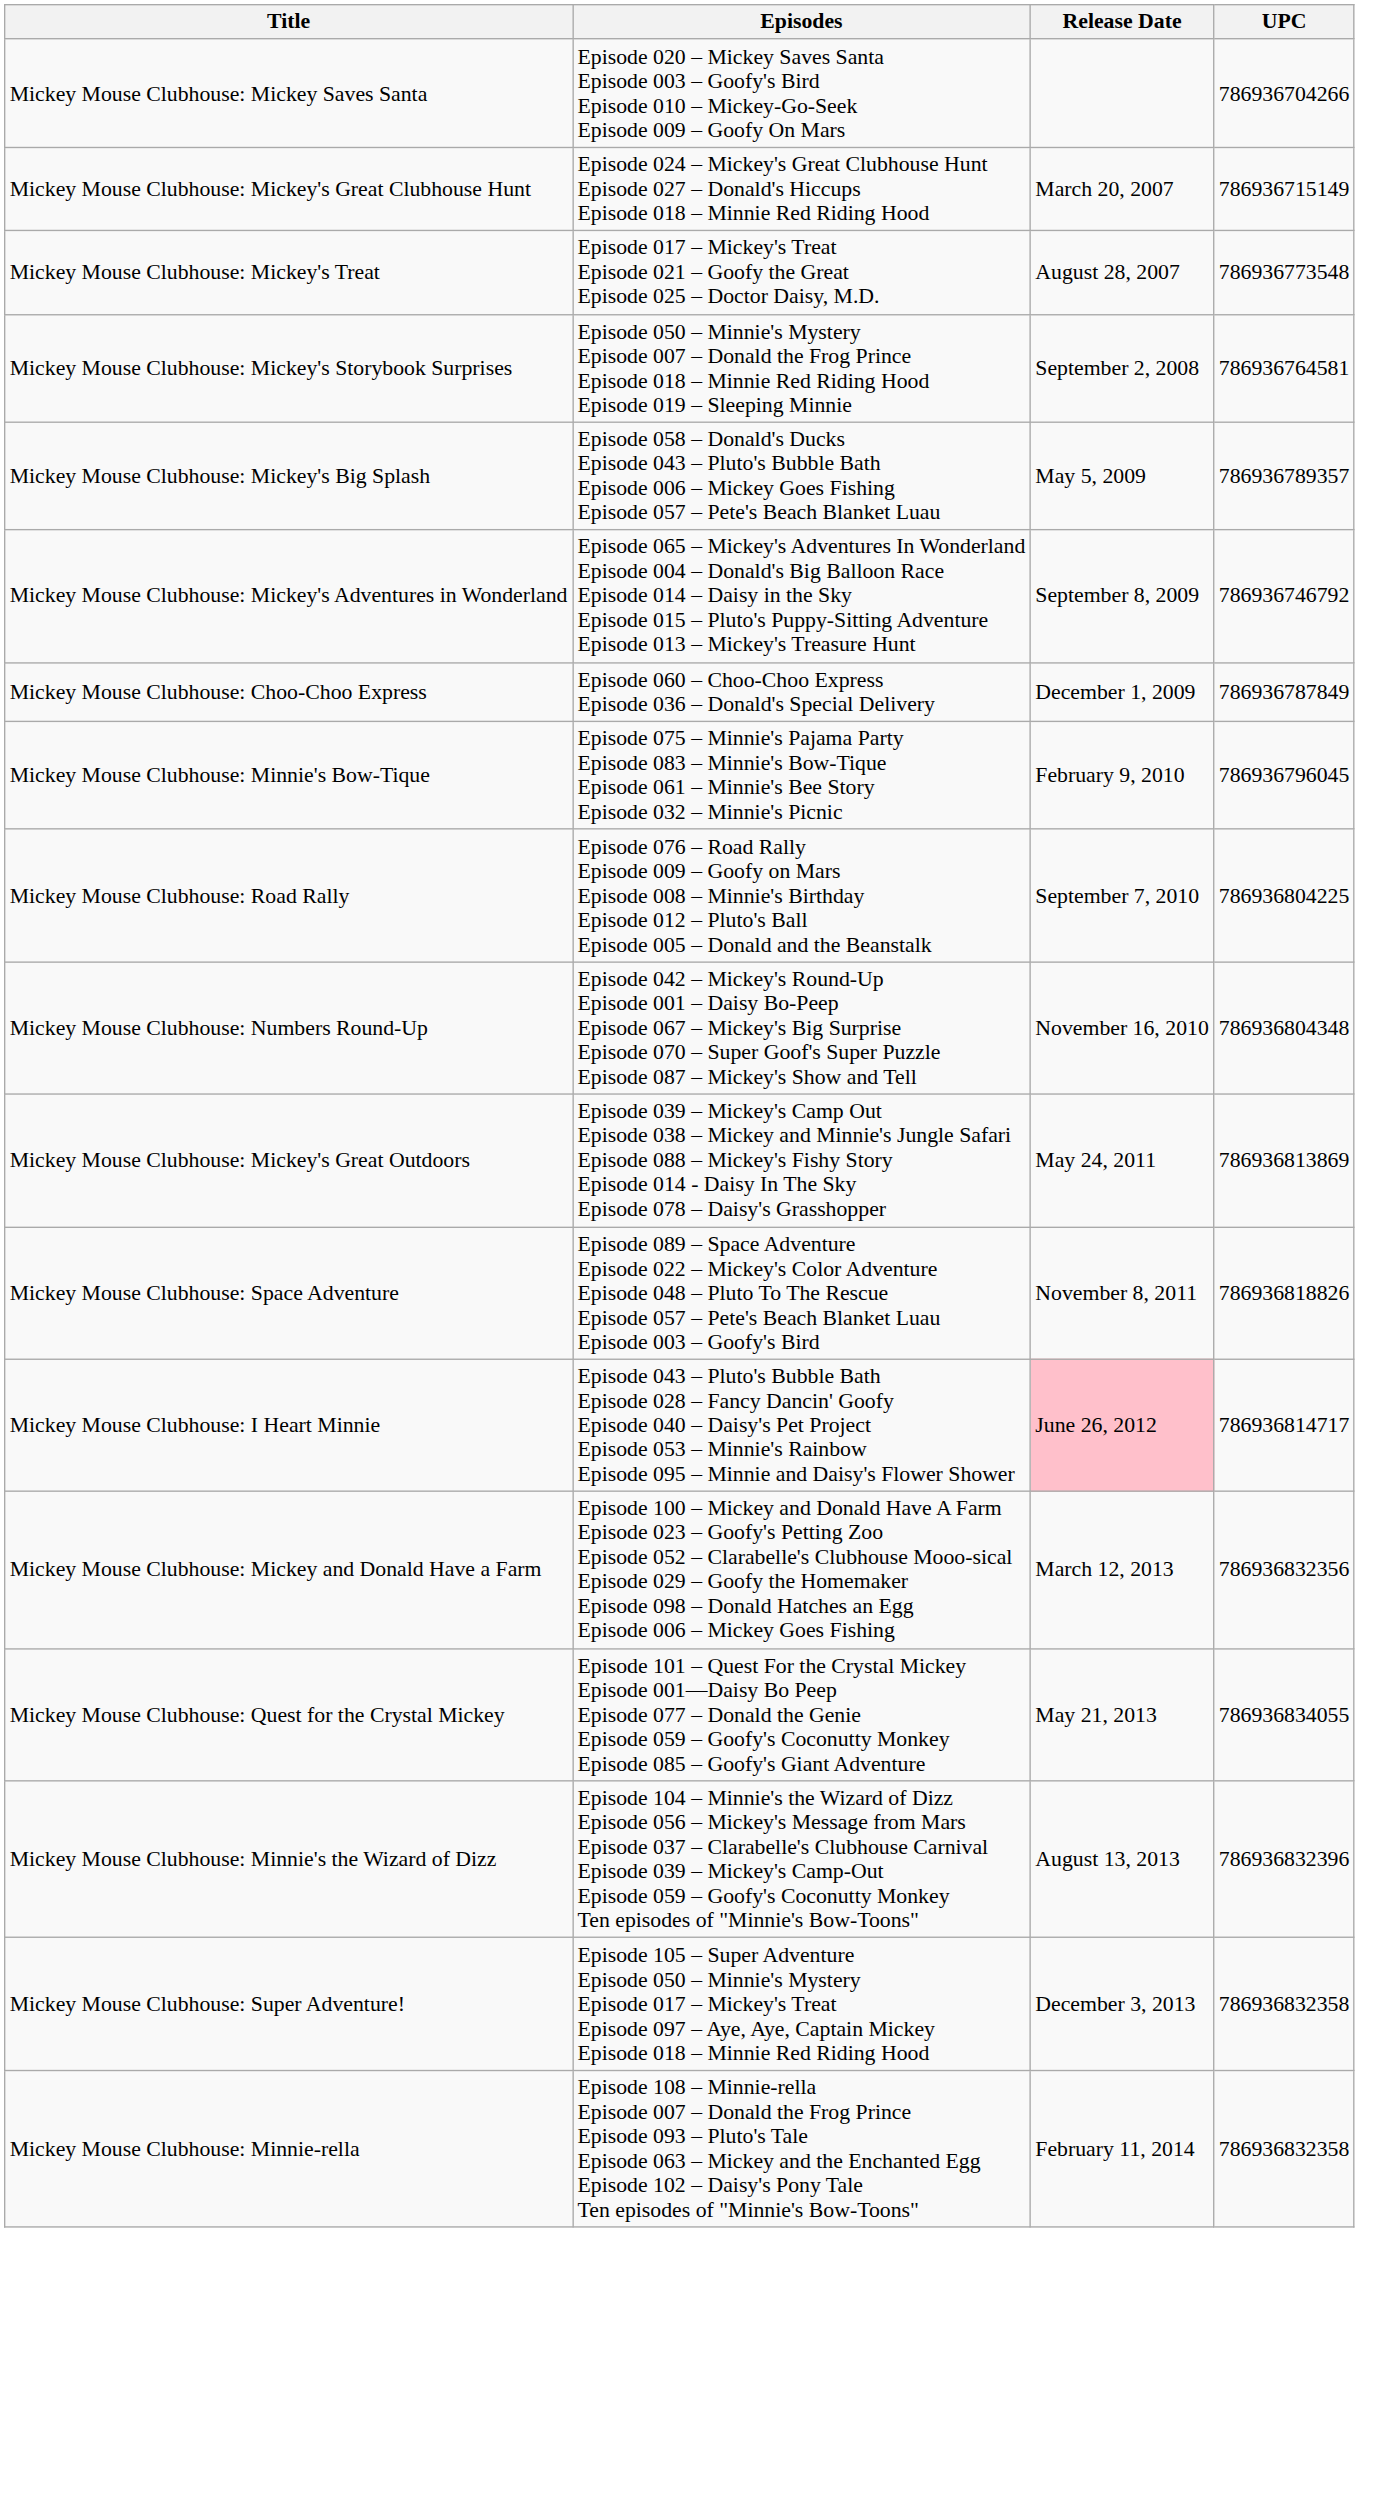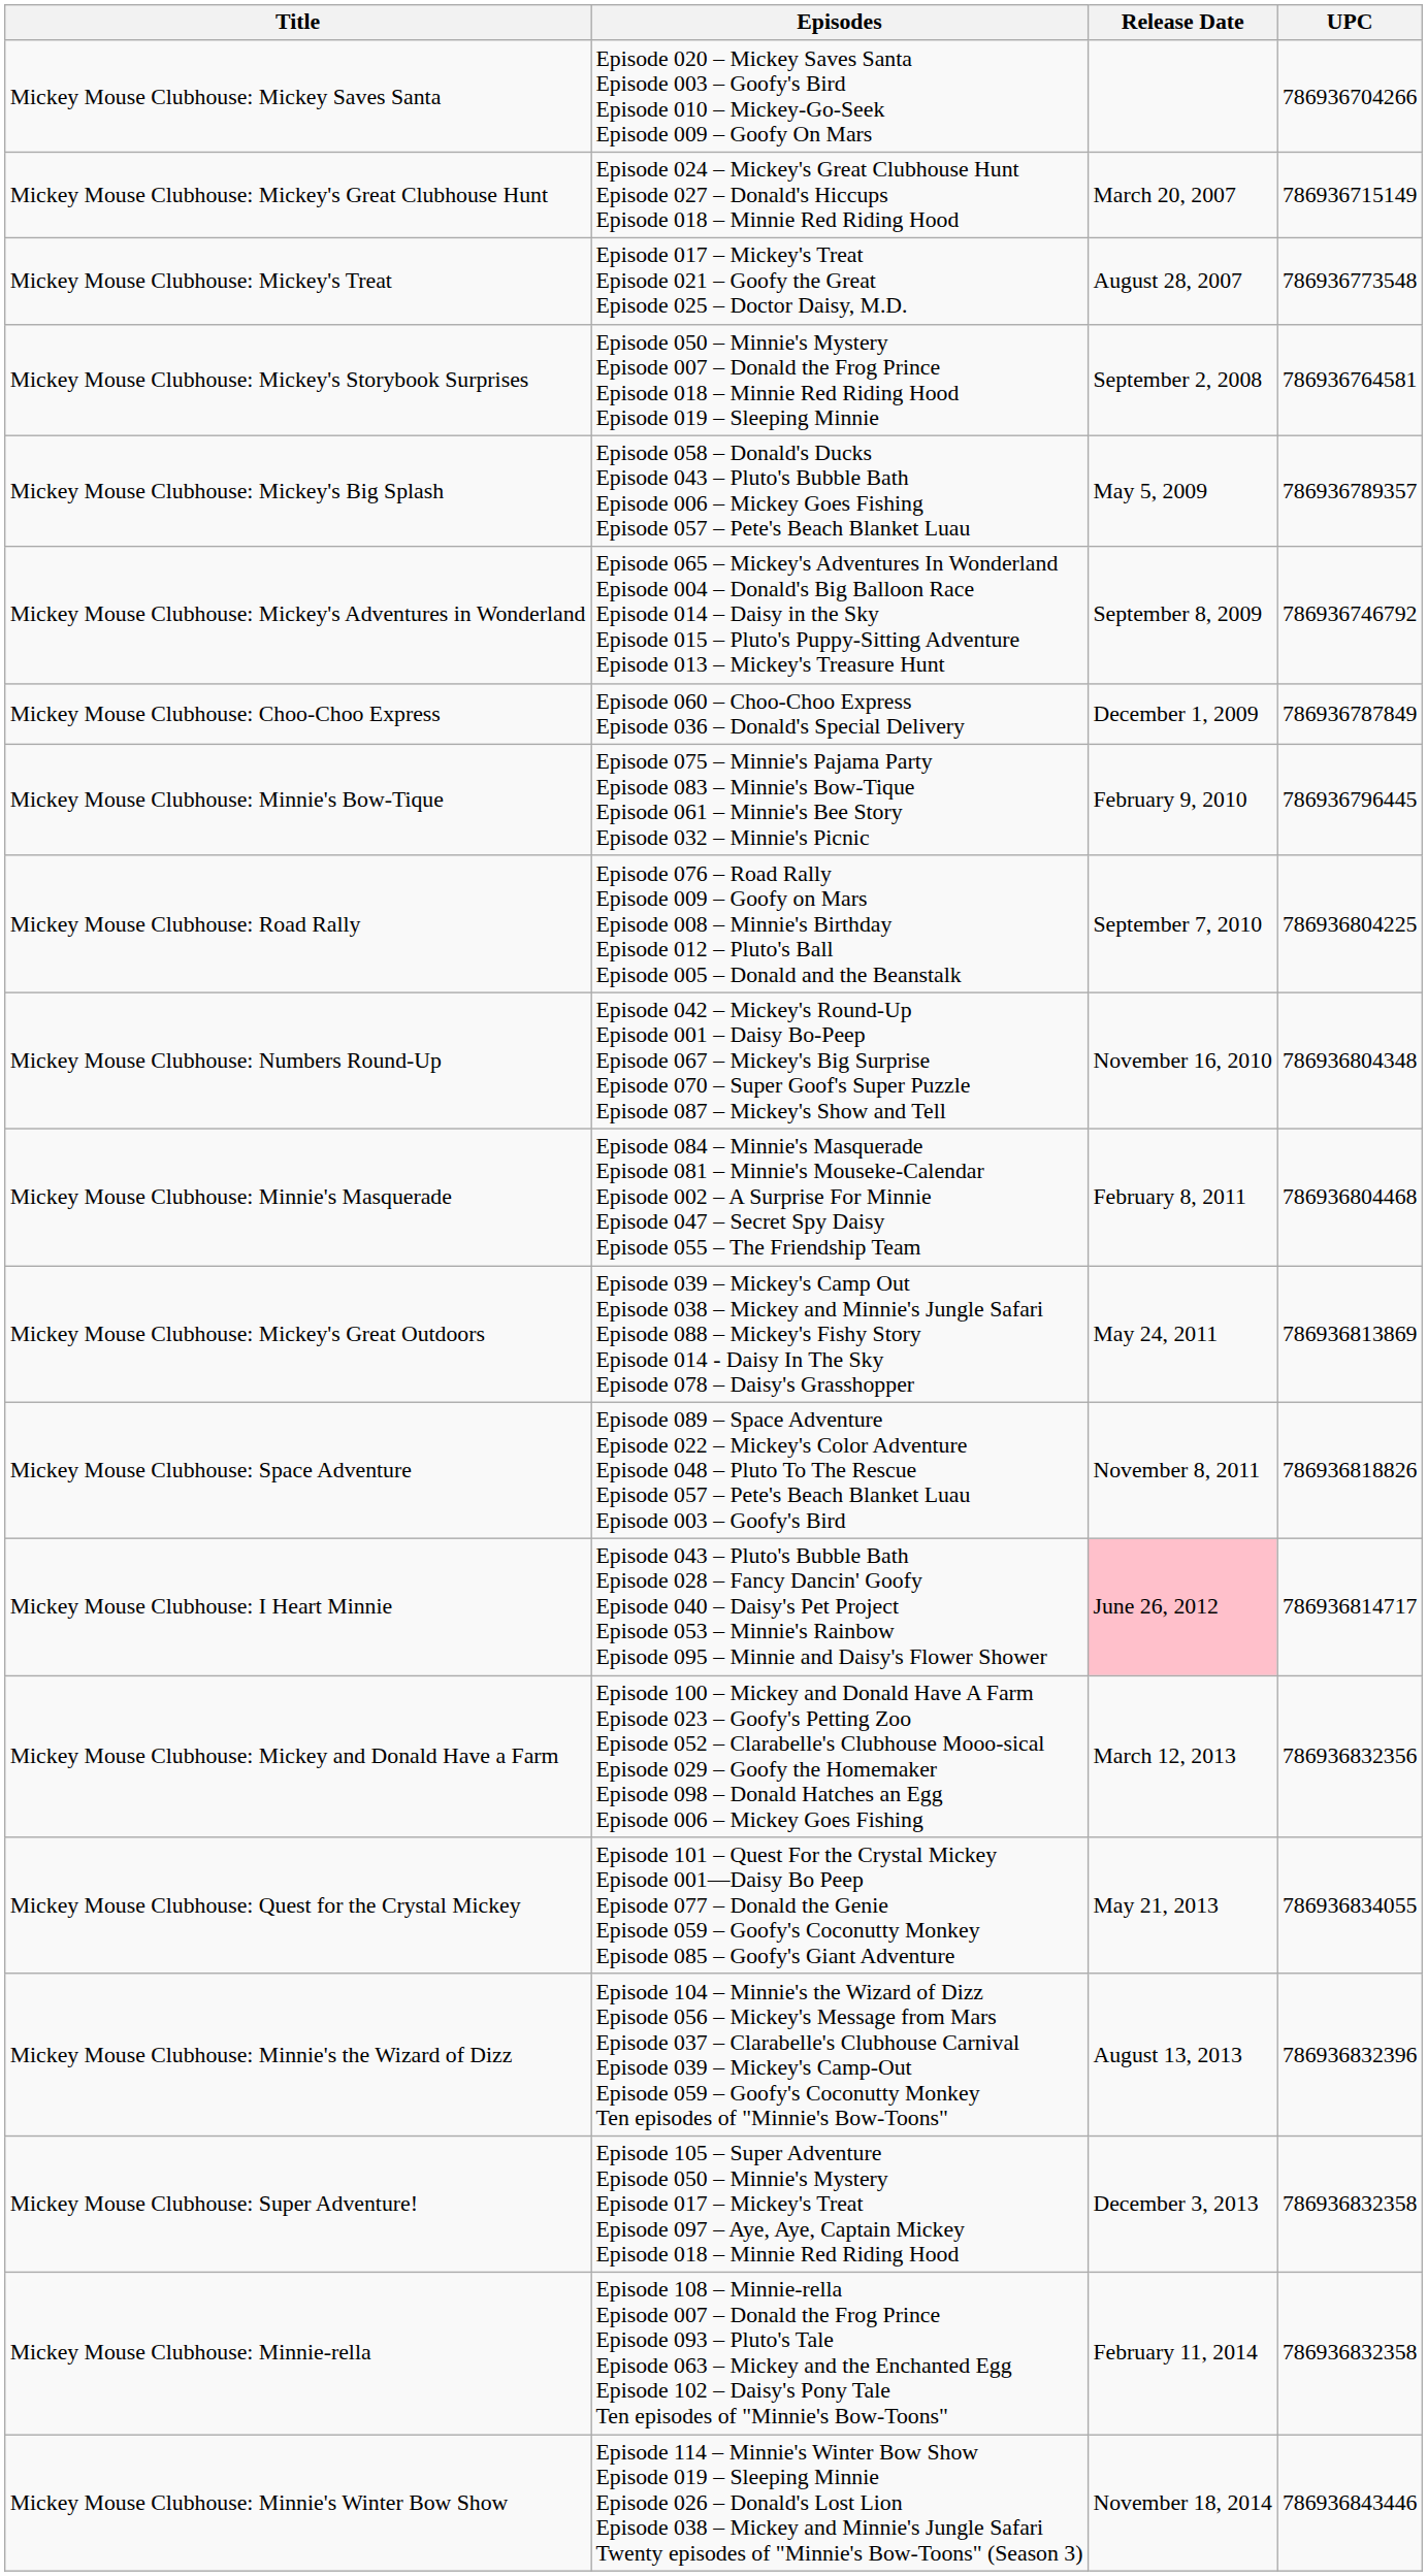 <table class="wikitable">
 <tr>
 <th>Title</th>
 <th>Episodes</th>
 <th>Release Date</th>
 <th>UPC</th>
 </tr>
 <tr>
 <td>Mickey Mouse Clubhouse: Mickey Saves Santa</td>
 <td>Episode 020 – Mickey Saves Santa<br>Episode 003 – Goofy's Bird<br>Episode 010 – Mickey-Go-Seek<br>Episode 009 – Goofy On Mars</td>
 <td></td>
 <td>786936704266</td>
 </tr>
 <tr>
 <td>Mickey Mouse Clubhouse: Mickey's Great Clubhouse Hunt</td>
 <td>Episode 024 – Mickey's Great Clubhouse Hunt<br>Episode 027 – Donald's Hiccups<br>Episode 018 – Minnie Red Riding Hood</td>
 <td>March 20, 2007</td>
 <td>786936715149</td>
 </tr>
 <tr>
 <td>Mickey Mouse Clubhouse: Mickey's Treat</td>
 <td>Episode 017 – Mickey's Treat<br>Episode 021 – Goofy the Great<br>Episode 025 – Doctor Daisy, M.D.</td>
 <td>August 28, 2007</td>
 <td>786936773548</td>
 </tr>
 <tr>
 <td>Mickey Mouse Clubhouse: Mickey's Storybook Surprises</td>
 <td>Episode 050 – Minnie's Mystery <br>Episode 007 – Donald the Frog Prince<br>Episode 018 – Minnie Red Riding Hood<br>Episode 019 – Sleeping Minnie</td>
 <td>September 2, 2008</td>
 <td>786936764581</td>
 </tr>
 <tr>
 <td>Mickey Mouse Clubhouse: Mickey's Big Splash</td>
 <td>Episode 058 – Donald's Ducks<br>Episode 043 – Pluto's Bubble Bath<br>Episode 006 – Mickey Goes Fishing<br> Episode 057 – Pete's Beach Blanket Luau</td>
 <td>May 5, 2009</td>
 <td>786936789357</td>
 </tr>
 <tr>
 <td>Mickey Mouse Clubhouse: Mickey's Adventures in Wonderland</td>
 <td>Episode 065 – Mickey's Adventures In Wonderland<br>Episode 004 – Donald's Big Balloon Race<br> Episode 014 – Daisy in the Sky<br>Episode 015 – Pluto's Puppy-Sitting Adventure<br>Episode 013 – Mickey's Treasure Hunt</td>
 <td>September 8, 2009</td>
 <td>786936746792</td>
 </tr>
 <tr>
 <td>Mickey Mouse Clubhouse: Choo-Choo Express</td>
 <td>Episode 060 – Choo-Choo Express<br>Episode 036 – Donald's Special Delivery</td>
 <td>December 1, 2009</td>
 <td>786936787849</td>
 </tr>
 <tr>
 <td>Mickey Mouse Clubhouse: Minnie's Bow-Tique</td>
 <td>Episode 075 – Minnie's Pajama Party <br> Episode 083 – Minnie's Bow-Tique<br>Episode 061 – Minnie's Bee Story<br>Episode 032 – Minnie's Picnic</td>
 <td>February 9, 2010</td>
-<td>786936796045</td>
+<td>786936796445</td>
 </tr>
 <tr>
 <td>Mickey Mouse Clubhouse: Road Rally</td>
 <td>Episode 076 – Road Rally<br>Episode 009 – Goofy on Mars<br>Episode 008 – Minnie's Birthday<br>Episode 012 – Pluto's Ball<br>Episode 005 – Donald and the Beanstalk</td>
 <td>September 7, 2010</td>
 <td>786936804225</td>
 </tr>
 <tr>
 <td>Mickey Mouse Clubhouse: Numbers Round-Up</td>
 <td>Episode 042 – Mickey's Round-Up<br>Episode 001 – Daisy Bo-Peep<br>Episode 067 – Mickey's Big Surprise<br>Episode 070 – Super Goof's Super Puzzle<br>Episode 087 – Mickey's Show and Tell</td>
 <td>November 16, 2010</td>
 <td>786936804348</td>
+</tr>
+<tr>
+<td>Mickey Mouse Clubhouse: Minnie's Masquerade</td>
+<td>Episode 084 – Minnie's Masquerade <br>Episode 081 – Minnie's Mouseke-Calendar<br>Episode 002 – A Surprise For Minnie<br>Episode 047 – Secret Spy Daisy <br>Episode 055 – The Friendship Team</td>
+<td>February 8, 2011</td>
+<td>786936804468</td>
 </tr>
 <tr>
 <td>Mickey Mouse Clubhouse: Mickey's Great Outdoors</td>
 <td>Episode 039 – Mickey's Camp Out<br>Episode 038 – Mickey and Minnie's Jungle Safari<br>Episode 088 – Mickey's Fishy Story<br>Episode 014 - Daisy In The Sky<br>Episode 078 – Daisy's Grasshopper</td>
 <td>May 24, 2011</td>
 <td>786936813869</td>
 </tr>
 <tr>
 <td>Mickey Mouse Clubhouse: Space Adventure</td>
 <td>Episode 089 – Space Adventure<br>Episode 022 – Mickey's Color Adventure<br>Episode 048 – Pluto To The Rescue<br>Episode 057 – Pete's Beach Blanket Luau<br>Episode 003 – Goofy's Bird</td>
 <td>November 8, 2011</td>
 <td>786936818826</td>
 </tr>
 <tr>
 <td>Mickey Mouse Clubhouse: I Heart Minnie</td>
 <td>Episode 043 – Pluto's Bubble Bath<br>Episode 028 – Fancy Dancin' Goofy<br>Episode 040 – Daisy's Pet Project<br> Episode 053 – Minnie's Rainbow<br>Episode 095 – Minnie and Daisy's Flower Shower</td>
 <td style="background: pink;">June 26, 2012</td>
 <td>786936814717</td>
 </tr>
 <tr>
 <td>Mickey Mouse Clubhouse: Mickey and Donald Have a Farm</td>
 <td>Episode 100 – Mickey and Donald Have A Farm<br>Episode 023 – Goofy's Petting Zoo<br>Episode 052 – Clarabelle's Clubhouse Mooo-sical<br>Episode 029 – Goofy the Homemaker<br>Episode 098 – Donald Hatches an Egg<br>Episode 006 – Mickey Goes Fishing</td>
 <td>March 12, 2013</td>
 <td>786936832356</td>
 </tr>
 <tr>
 <td>Mickey Mouse Clubhouse: Quest for the Crystal Mickey</td>
 <td>Episode 101 – Quest For the Crystal Mickey<br>Episode 001—Daisy Bo Peep<br>Episode 077 – Donald the Genie<br>Episode 059 – Goofy's Coconutty Monkey<br>Episode 085 – Goofy's Giant Adventure</td>
 <td>May 21, 2013</td>
 <td>786936834055</td>
 </tr>
 <tr>
 <td>Mickey Mouse Clubhouse: Minnie's the Wizard of Dizz</td>
 <td>Episode 104 – Minnie's the Wizard of Dizz<br>Episode 056 – Mickey's Message from Mars<br>Episode 037 – Clarabelle's Clubhouse Carnival<br>Episode 039 –  Mickey's Camp-Out<br>Episode 059 – Goofy's Coconutty Monkey<br>Ten episodes of "Minnie's Bow-Toons"</td>
 <td>August 13, 2013</td>
 <td>786936832396</td>
 </tr>
 <tr>
 <td>Mickey Mouse Clubhouse: Super Adventure!</td>
 <td>Episode 105 – Super Adventure<br>Episode 050 – Minnie's Mystery<br>Episode 017 – Mickey's Treat<br>Episode 097 – Aye, Aye, Captain Mickey<br>Episode 018 – Minnie Red Riding Hood</td>
 <td>December 3, 2013</td>
 <td>786936832358</td>
 </tr>
 <tr>
 <td>Mickey Mouse Clubhouse: Minnie-rella</td>
 <td>Episode 108 – Minnie-rella<br>Episode 007 – Donald the Frog Prince<br> Episode 093 – Pluto's Tale<br>Episode 063 – Mickey and the Enchanted Egg<br>Episode 102 – Daisy's Pony Tale<br>Ten episodes of "Minnie's Bow-Toons"</td>
 <td>February 11, 2014</td>
 <td>786936832358</td>
 </tr>
+<tr>
+<td>Mickey Mouse Clubhouse: Minnie's Winter Bow Show</td>
+<td>Episode 114 – Minnie's Winter Bow Show<br>Episode 019 – Sleeping Minnie<br>Episode 026 – Donald's Lost Lion<br>Episode 038 – Mickey and Minnie's Jungle Safari<br>Twenty episodes of "Minnie's Bow-Toons" (Season 3)</td>
+<td>November 18, 2014</td>
+<td>786936843446</td>
+</tr>
 </table>
